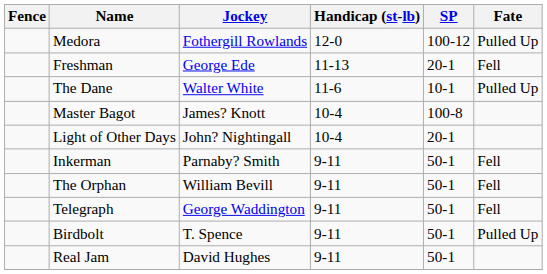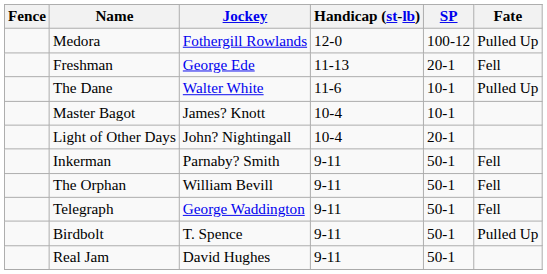 <table class="wikitable sortable">
 <tr>
 <th>Fence</th>
 <th>Name</th>
 <th><a href='#'>Jockey</a></th>
 <th>Handicap (<a href='#'>st</a>-<a href='#'>lb</a>)</th>
 <th><a href='#'>SP</a></th>
 <th>Fate</th>
 </tr>
 <tr>
 <td></td>
 <td>Medora</td>
 <td><a href='#'>Fothergill Rowlands</a></td>
 <td>12-0</td>
 <td>100-12</td>
 <td>Pulled Up</td>
 </tr>
 <tr>
 <td></td>
 <td>Freshman</td>
 <td><a href='#'>George Ede</a></td>
 <td>11-13</td>
 <td>20-1</td>
 <td>Fell</td>
 </tr>
 <tr>
 <td></td>
 <td>The Dane</td>
 <td><a href='#'>Walter White</a></td>
 <td>11-6</td>
 <td>10-1</td>
 <td>Pulled Up</td>
 </tr>
 <tr>
 <td></td>
 <td>Master Bagot</td>
 <td>James? Knott</td>
 <td>10-4</td>
-<td>100-8</td>
+<td>10-1</td>
 <td></td>
 </tr>
 <tr>
 <td></td>
 <td>Light of Other Days</td>
 <td>John? Nightingall</td>
 <td>10-4</td>
 <td>20-1</td>
 <td></td>
 </tr>
 <tr>
 <td></td>
 <td>Inkerman</td>
 <td>Parnaby? Smith</td>
 <td>9-11</td>
 <td>50-1</td>
 <td>Fell</td>
 </tr>
 <tr>
 <td></td>
 <td>The Orphan</td>
 <td>William Bevill</td>
 <td>9-11</td>
 <td>50-1</td>
 <td>Fell</td>
 </tr>
 <tr>
 <td></td>
 <td>Telegraph</td>
 <td><a href='#'>George Waddington</a></td>
 <td>9-11</td>
 <td>50-1</td>
 <td>Fell</td>
 </tr>
 <tr>
 <td></td>
 <td>Birdbolt</td>
 <td>T. Spence</td>
 <td>9-11</td>
 <td>50-1</td>
 <td>Pulled Up</td>
 </tr>
 <tr>
 <td></td>
 <td>Real Jam</td>
 <td>David Hughes</td>
 <td>9-11</td>
 <td>50-1</td>
 <td></td>
 </tr>
 <tr>
 </tr>
 </table>
